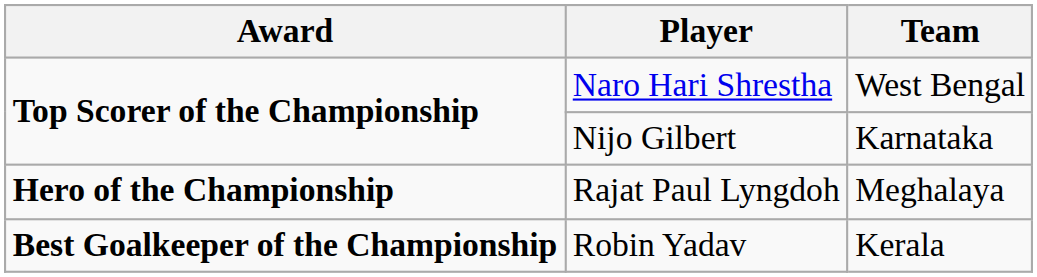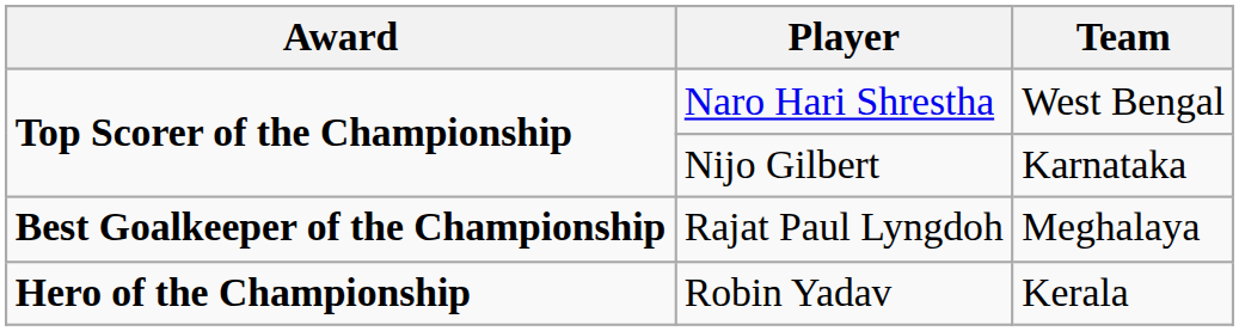 <table class="wikitable sortable">
 <tr>
 <th scope=col>Award</th>
 <th scope=col>Player</th>
 <th scope=col>Team</th>
 </tr>
 <tr>
 <td rowspan=2><strong>Top Scorer of the Championship</strong></td>
 <td><a href='#'>Naro Hari Shrestha</a></td>
 <td>West Bengal</td>
 </tr>
 <tr>
 <td>Nijo Gilbert</td>
 <td>Karnataka</td>
 </tr>
 <tr>
-<td><strong>Hero of the Championship</strong></td>
+<td><strong>Best Goalkeeper of the Championship</strong></td>
 <td>Rajat Paul Lyngdoh</td>
 <td>Meghalaya</td>
 </tr>
 <tr>
-<td><strong>Best Goalkeeper of the Championship</strong></td>
+<td><strong>Hero of the Championship</strong></td>
 <td>Robin Yadav</td>
 <td>Kerala</td>
 </tr>
 </table>
